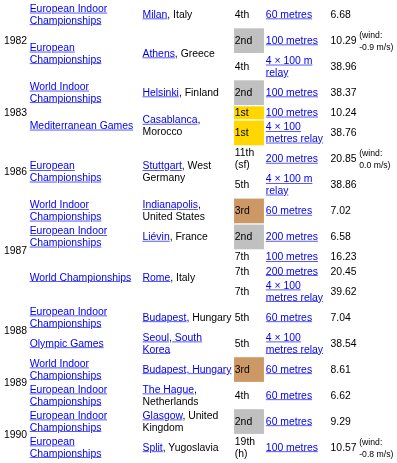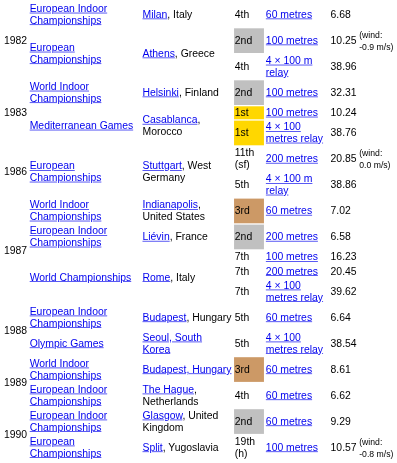 <table>
 <tr>
 <td rowspan=3>1982</td>
 <td><a href='#'>European Indoor Championships</a></td>
 <td><a href='#'>Milan</a>, Italy</td>
 <td>4th</td>
 <td><a href='#'>60 metres</a></td>
 <td>6.68</td>
 <td></td>
 </tr>
 <tr>
 <td rowspan=2><a href='#'>European Championships</a></td>
 <td rowspan=2><a href='#'>Athens</a>, Greece</td>
 <td bgcolor=silver>2nd</td>
 <td><a href='#'>100 metres</a></td>
-<td>10.29</td>
+<td>10.25</td>
 <td><small>(wind: -0.9 m/s)</small></td>
 </tr>
 <tr>
 <td>4th</td>
 <td><a href='#'>4 × 100 m relay</a></td>
 <td>38.96</td>
 </tr>
 <tr>
 <td rowspan=3>1983</td>
 <td><a href='#'>World Indoor Championships</a></td>
 <td><a href='#'>Helsinki</a>, Finland</td>
 <td bgcolor=silver>2nd</td>
 <td><a href='#'>100 metres</a></td>
-<td>38.37</td>
+<td>32.31</td>
 <td></td>
 </tr>
 <tr>
 <td rowspan=2><a href='#'>Mediterranean Games</a></td>
 <td rowspan=2><a href='#'>Casablanca</a>, Morocco</td>
 <td bgcolor=gold>1st</td>
 <td><a href='#'>100 metres</a></td>
 <td>10.24</td>
 <td></td>
 </tr>
 <tr>
 <td bgcolor=gold>1st</td>
 <td><a href='#'>4 × 100 metres relay</a></td>
 <td>38.76</td>
 <td></td>
 </tr>
 <tr>
 <td rowspan=2>1986</td>
 <td rowspan=2><a href='#'>European Championships</a></td>
 <td rowspan=2><a href='#'>Stuttgart</a>, West Germany</td>
 <td>11th (sf)</td>
 <td><a href='#'>200 metres</a></td>
 <td>20.85</td>
 <td><small>(wind: 0.0 m/s)</small></td>
 </tr>
 <tr>
 <td>5th</td>
 <td><a href='#'>4 × 100 m relay</a></td>
 <td>38.86</td>
 </tr>
 <tr>
 <td rowspan=5>1987</td>
 <td><a href='#'>World Indoor Championships</a></td>
 <td><a href='#'>Indianapolis</a>, United States</td>
 <td bgcolor="cc9966">3rd</td>
 <td><a href='#'>60 metres</a></td>
 <td>7.02</td>
 </tr>
 <tr>
 <td><a href='#'>European Indoor Championships</a></td>
 <td><a href='#'>Liévin</a>, France</td>
 <td bgcolor="silver">2nd</td>
 <td><a href='#'>200 metres</a></td>
 <td>6.58</td>
 </tr>
 <tr>
 <td rowspan=3><a href='#'>World Championships</a></td>
 <td rowspan=3><a href='#'>Rome</a>, Italy</td>
 <td>7th</td>
 <td><a href='#'>100 metres</a></td>
 <td>16.23</td>
 <td></td>
 </tr>
 <tr>
 <td>7th</td>
 <td><a href='#'>200 metres</a></td>
 <td>20.45</td>
 <td></td>
 </tr>
 <tr>
 <td>7th</td>
 <td><a href='#'>4 × 100 metres relay</a></td>
 <td>39.62</td>
 </tr>
 <tr>
 <td rowspan=2>1988</td>
 <td><a href='#'>European Indoor Championships</a></td>
 <td><a href='#'>Budapest</a>, Hungary</td>
 <td>5th</td>
 <td><a href='#'>60 metres</a></td>
-<td>7.04</td>
+<td>6.64</td>
 <td></td>
 </tr>
 <tr>
 <td><a href='#'>Olympic Games</a></td>
 <td><a href='#'>Seoul, South Korea</a></td>
 <td>5th</td>
 <td><a href='#'>4 × 100 metres relay</a></td>
 <td>38.54</td>
 </tr>
 <tr>
 <td rowspan=2>1989</td>
 <td><a href='#'>World Indoor Championships</a></td>
 <td><a href='#'>Budapest, Hungary</a></td>
 <td bgcolor="cc9966">3rd</td>
 <td><a href='#'>60 metres</a></td>
 <td>8.61</td>
 </tr>
 <tr>
 <td><a href='#'>European Indoor Championships</a></td>
 <td><a href='#'>The Hague</a>, Netherlands</td>
 <td>4th</td>
 <td><a href='#'>60 metres</a></td>
 <td>6.62</td>
 <td></td>
 </tr>
 <tr>
 <td rowspan=2>1990</td>
 <td><a href='#'>European Indoor Championships</a></td>
 <td><a href='#'>Glasgow</a>, United Kingdom</td>
 <td bgcolor="silver">2nd</td>
 <td><a href='#'>60 metres</a></td>
 <td>9.29</td>
 </tr>
 <tr>
 <td><a href='#'>European Championships</a></td>
 <td><a href='#'>Split</a>, Yugoslavia</td>
 <td>19th (h)</td>
 <td><a href='#'>100 metres</a></td>
 <td>10.57</td>
 <td><small>(wind: -0.8 m/s)</small></td>
 </tr>
 </table>
